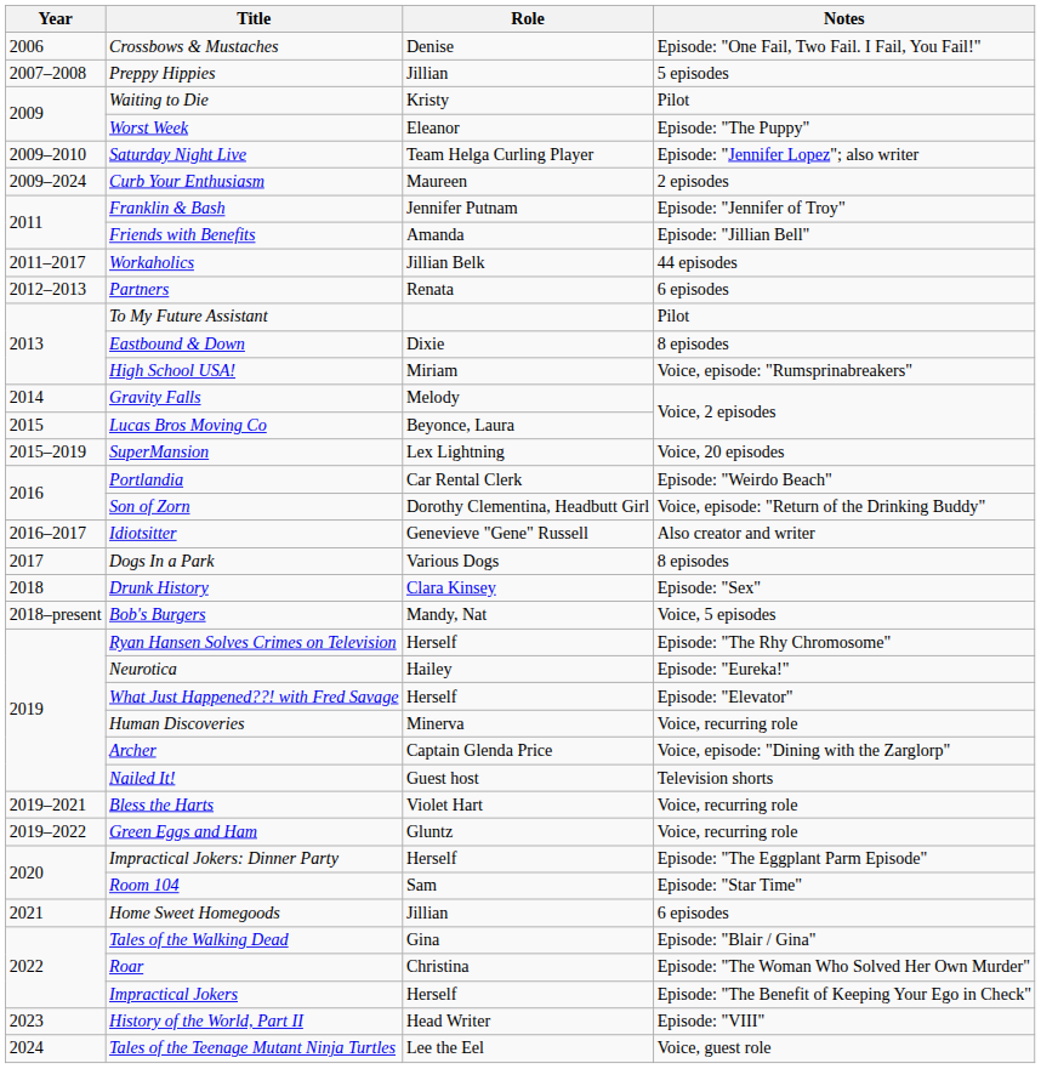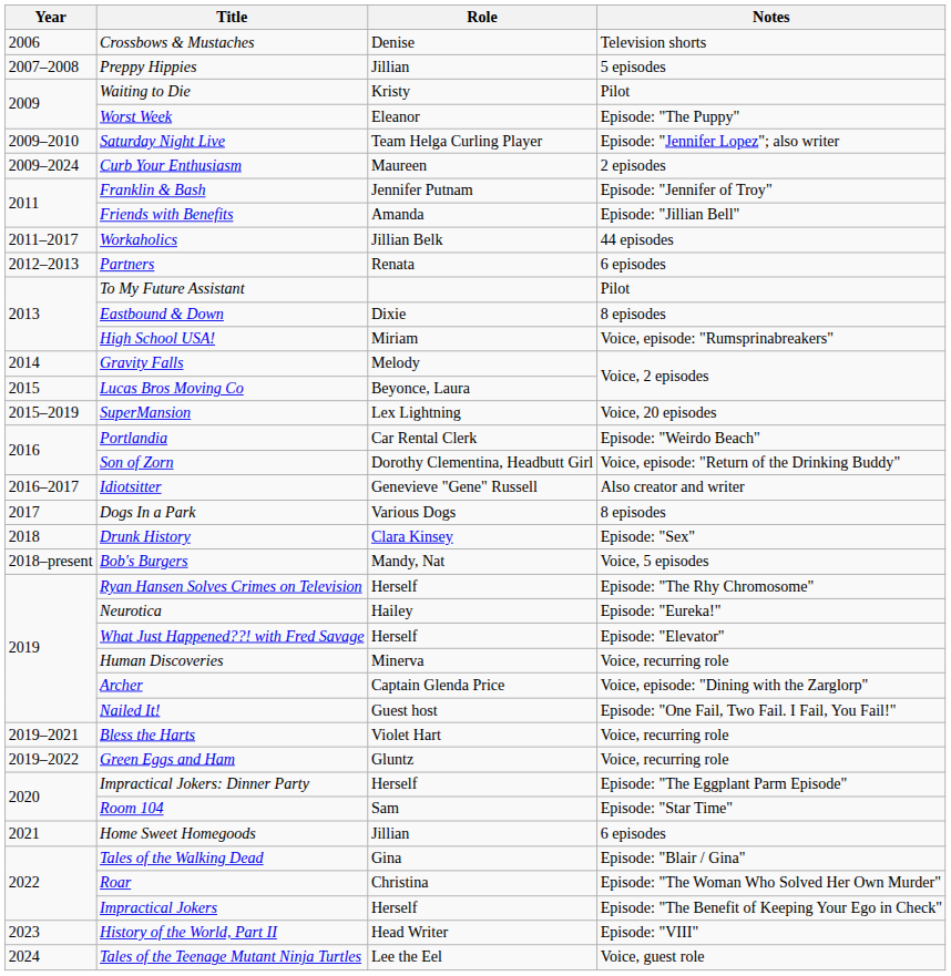 <table class="wikitable sortable">
 <tr>
 <th>Year</th>
 <th>Title</th>
 <th>Role</th>
 <th class="unsortable">Notes</th>
 </tr>
 <tr>
 <td>2006</td>
 <td><em>Crossbows & Mustaches</em></td>
 <td>Denise</td>
-<td>Episode: "One Fail, Two Fail. I Fail, You Fail!"</td>
+<td>Television shorts</td>
 </tr>
 <tr>
 <td>2007–2008</td>
 <td><em>Preppy Hippies</em></td>
 <td>Jillian</td>
 <td>5 episodes</td>
 </tr>
 <tr>
 <td rowspan="2">2009</td>
 <td><em>Waiting to Die</em></td>
 <td>Kristy</td>
 <td>Pilot</td>
 </tr>
 <tr>
 <td><em><a href='#'>Worst Week</a></em></td>
 <td>Eleanor</td>
 <td>Episode: "The Puppy"</td>
 </tr>
 <tr>
 <td>2009–2010</td>
 <td><em><a href='#'>Saturday Night Live</a></em></td>
 <td>Team Helga Curling Player</td>
 <td>Episode: "<a href='#'>Jennifer Lopez</a>"; also writer</td>
 </tr>
 <tr>
 <td>2009–2024</td>
 <td><em><a href='#'>Curb Your Enthusiasm</a></em></td>
 <td>Maureen</td>
 <td>2 episodes</td>
 </tr>
 <tr>
 <td rowspan="2">2011</td>
 <td><em><a href='#'>Franklin & Bash</a></em></td>
 <td>Jennifer Putnam</td>
 <td>Episode: "Jennifer of Troy"</td>
 </tr>
 <tr>
 <td><em><a href='#'>Friends with Benefits</a></em></td>
 <td>Amanda</td>
 <td>Episode: "Jillian Bell"</td>
 </tr>
 <tr>
 <td>2011–2017</td>
 <td><em><a href='#'>Workaholics</a></em></td>
 <td>Jillian Belk</td>
 <td>44 episodes</td>
 </tr>
 <tr>
 <td>2012–2013</td>
 <td><em><a href='#'>Partners</a></em></td>
 <td>Renata</td>
 <td>6 episodes</td>
 </tr>
 <tr>
 <td rowspan="3">2013</td>
 <td><em>To My Future Assistant</em></td>
 <td></td>
 <td>Pilot</td>
 </tr>
 <tr>
 <td><em><a href='#'>Eastbound & Down</a></em></td>
 <td>Dixie</td>
 <td>8 episodes</td>
 </tr>
 <tr>
 <td><em><a href='#'>High School USA!</a></em></td>
 <td>Miriam</td>
 <td>Voice, episode: "Rumsprinabreakers"</td>
 </tr>
 <tr>
 <td>2014</td>
 <td><em><a href='#'>Gravity Falls</a></em></td>
 <td>Melody</td>
 <td rowspan="2">Voice, 2 episodes</td>
 </tr>
 <tr>
 <td>2015</td>
 <td><em><a href='#'>Lucas Bros Moving Co</a></em></td>
 <td>Beyonce, Laura</td>
 </tr>
 <tr>
 <td>2015–2019</td>
 <td><em><a href='#'>SuperMansion</a></em></td>
 <td>Lex Lightning</td>
 <td>Voice, 20 episodes</td>
 </tr>
 <tr>
 <td rowspan="2">2016</td>
 <td><em><a href='#'>Portlandia</a></em></td>
 <td>Car Rental Clerk</td>
 <td>Episode: "Weirdo Beach"</td>
 </tr>
 <tr>
 <td><em><a href='#'>Son of Zorn</a></em></td>
 <td>Dorothy Clementina, Headbutt Girl</td>
 <td>Voice, episode: "Return of the Drinking Buddy"</td>
 </tr>
 <tr>
 <td>2016–2017</td>
 <td><em><a href='#'>Idiotsitter</a></em></td>
 <td>Genevieve "Gene" Russell</td>
 <td>Also creator and writer</td>
 </tr>
 <tr>
 <td>2017</td>
 <td><em>Dogs In a Park</em></td>
 <td>Various Dogs</td>
 <td>8 episodes</td>
 </tr>
 <tr>
 <td>2018</td>
 <td><em><a href='#'>Drunk History</a></em></td>
 <td><a href='#'>Clara Kinsey</a></td>
 <td>Episode: "Sex"</td>
 </tr>
 <tr>
 <td>2018–present</td>
 <td><em><a href='#'>Bob's Burgers</a></em></td>
 <td>Mandy, Nat</td>
 <td>Voice, 5 episodes</td>
 </tr>
 <tr>
 <td rowspan="6">2019</td>
 <td><em><a href='#'>Ryan Hansen Solves Crimes on Television</a></em></td>
 <td>Herself</td>
 <td>Episode: "The Rhy Chromosome"</td>
 </tr>
 <tr>
 <td><em>Neurotica</em></td>
 <td>Hailey</td>
 <td>Episode: "Eureka!"</td>
 </tr>
 <tr>
 <td><em><a href='#'>What Just Happened??! with Fred Savage</a></em></td>
 <td>Herself</td>
 <td>Episode: "Elevator"</td>
 </tr>
 <tr>
 <td><em>Human Discoveries</em></td>
 <td>Minerva</td>
 <td>Voice, recurring role</td>
 </tr>
 <tr>
 <td><em><a href='#'>Archer</a></em></td>
 <td>Captain Glenda Price</td>
 <td>Voice, episode: "Dining with the Zarglorp"</td>
 </tr>
 <tr>
 <td><em><a href='#'>Nailed It!</a></em></td>
 <td>Guest host</td>
-<td>Television shorts</td>
+<td>Episode: "One Fail, Two Fail. I Fail, You Fail!"</td>
 </tr>
 <tr>
 <td>2019–2021</td>
 <td><em><a href='#'>Bless the Harts</a></em></td>
 <td>Violet Hart</td>
 <td>Voice, recurring role</td>
 </tr>
 <tr>
 <td>2019–2022</td>
 <td><em><a href='#'>Green Eggs and Ham</a></em></td>
 <td>Gluntz</td>
 <td>Voice, recurring role</td>
 </tr>
 <tr>
 <td rowspan="2">2020</td>
 <td><em>Impractical Jokers: Dinner Party</em></td>
 <td>Herself</td>
 <td>Episode: "The Eggplant Parm Episode"</td>
 </tr>
 <tr>
 <td><em><a href='#'>Room 104</a></em></td>
 <td>Sam</td>
 <td>Episode: "Star Time"</td>
 </tr>
 <tr>
 <td>2021</td>
 <td><em>Home Sweet Homegoods</em></td>
 <td>Jillian</td>
 <td>6 episodes</td>
 </tr>
 <tr>
 <td rowspan="3">2022</td>
 <td><em><a href='#'>Tales of the Walking Dead</a></em></td>
 <td>Gina</td>
 <td>Episode: "Blair / Gina"</td>
 </tr>
 <tr>
 <td><em><a href='#'>Roar</a></em></td>
 <td>Christina</td>
 <td>Episode: "The Woman Who Solved Her Own Murder"</td>
 </tr>
 <tr>
 <td><em><a href='#'>Impractical Jokers</a></em></td>
 <td>Herself</td>
 <td>Episode: "The Benefit of Keeping Your Ego in Check"</td>
 </tr>
 <tr>
 <td>2023</td>
 <td><em><a href='#'>History of the World, Part II</a></em></td>
 <td>Head Writer</td>
 <td>Episode: "VIII"</td>
 </tr>
 <tr>
 <td>2024</td>
 <td><em><a href='#'>Tales of the Teenage Mutant Ninja Turtles</a></em></td>
 <td>Lee the Eel</td>
 <td>Voice, guest role</td>
 </tr>
 </table>
